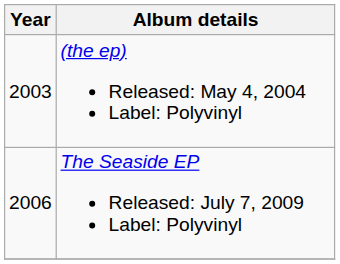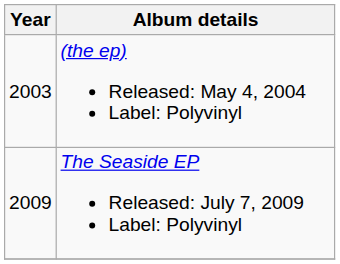 <table class="wikitable">
 <tr>
 <th>Year</th>
 <th width="225">Album details</th>
 </tr>
 <tr>
 <td>2003</td>
 <td><em><a href='#'>(the ep)</a></em><br><ul><li>Released: May 4, 2004</li><li>Label: Polyvinyl</li></ul></td>
 </tr>
 <tr>
-<td>2006</td>
+<td>2009</td>
 <td><em><a href='#'>The Seaside EP</a></em><br><ul><li>Released: July 7, 2009</li><li>Label: Polyvinyl</li></ul></td>
 </tr>
 <tr>
 </tr>
 </table>
